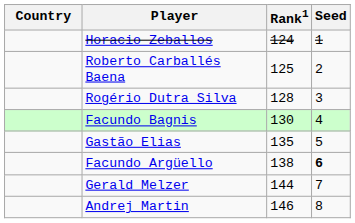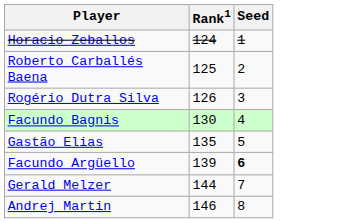 <table class="sortable wikitable">
 <tr>
-<th width="70">Country</th>
 <th width="175">Player</th>
 <th>Rank<sup>1</sup></th>
 <th>Seed</th>
 </tr>
 <tr>
-<td></td>
 <td><s><a href='#'>Horacio Zeballos</a></s></td>
 <td><s>124</s></td>
 <td><s>1</s></td>
 </tr>
 <tr>
-<td></td>
 <td><a href='#'>Roberto Carballés Baena</a></td>
 <td>125</td>
 <td>2</td>
 </tr>
 <tr>
-<td></td>
 <td><a href='#'>Rogério Dutra Silva</a></td>
-<td>128</td>
+<td>126</td>
 <td>3</td>
 </tr>
 <tr style="background:#cfc;">
-<td></td>
 <td><a href='#'>Facundo Bagnis</a></td>
 <td>130</td>
 <td>4</td>
 </tr>
 <tr>
-<td></td>
 <td><a href='#'>Gastão Elias</a></td>
 <td>135</td>
 <td>5</td>
 </tr>
 <tr>
-<td></td>
 <td><a href='#'>Facundo Argüello</a></td>
-<td>138</td>
+<td>139</td>
 <td><strong>6</strong></td>
 </tr>
 <tr>
-<td></td>
 <td><a href='#'>Gerald Melzer</a></td>
 <td>144</td>
 <td>7</td>
 </tr>
 <tr>
-<td></td>
 <td><a href='#'>Andrej Martin</a></td>
 <td>146</td>
 <td>8</td>
 </tr>
 </table>
